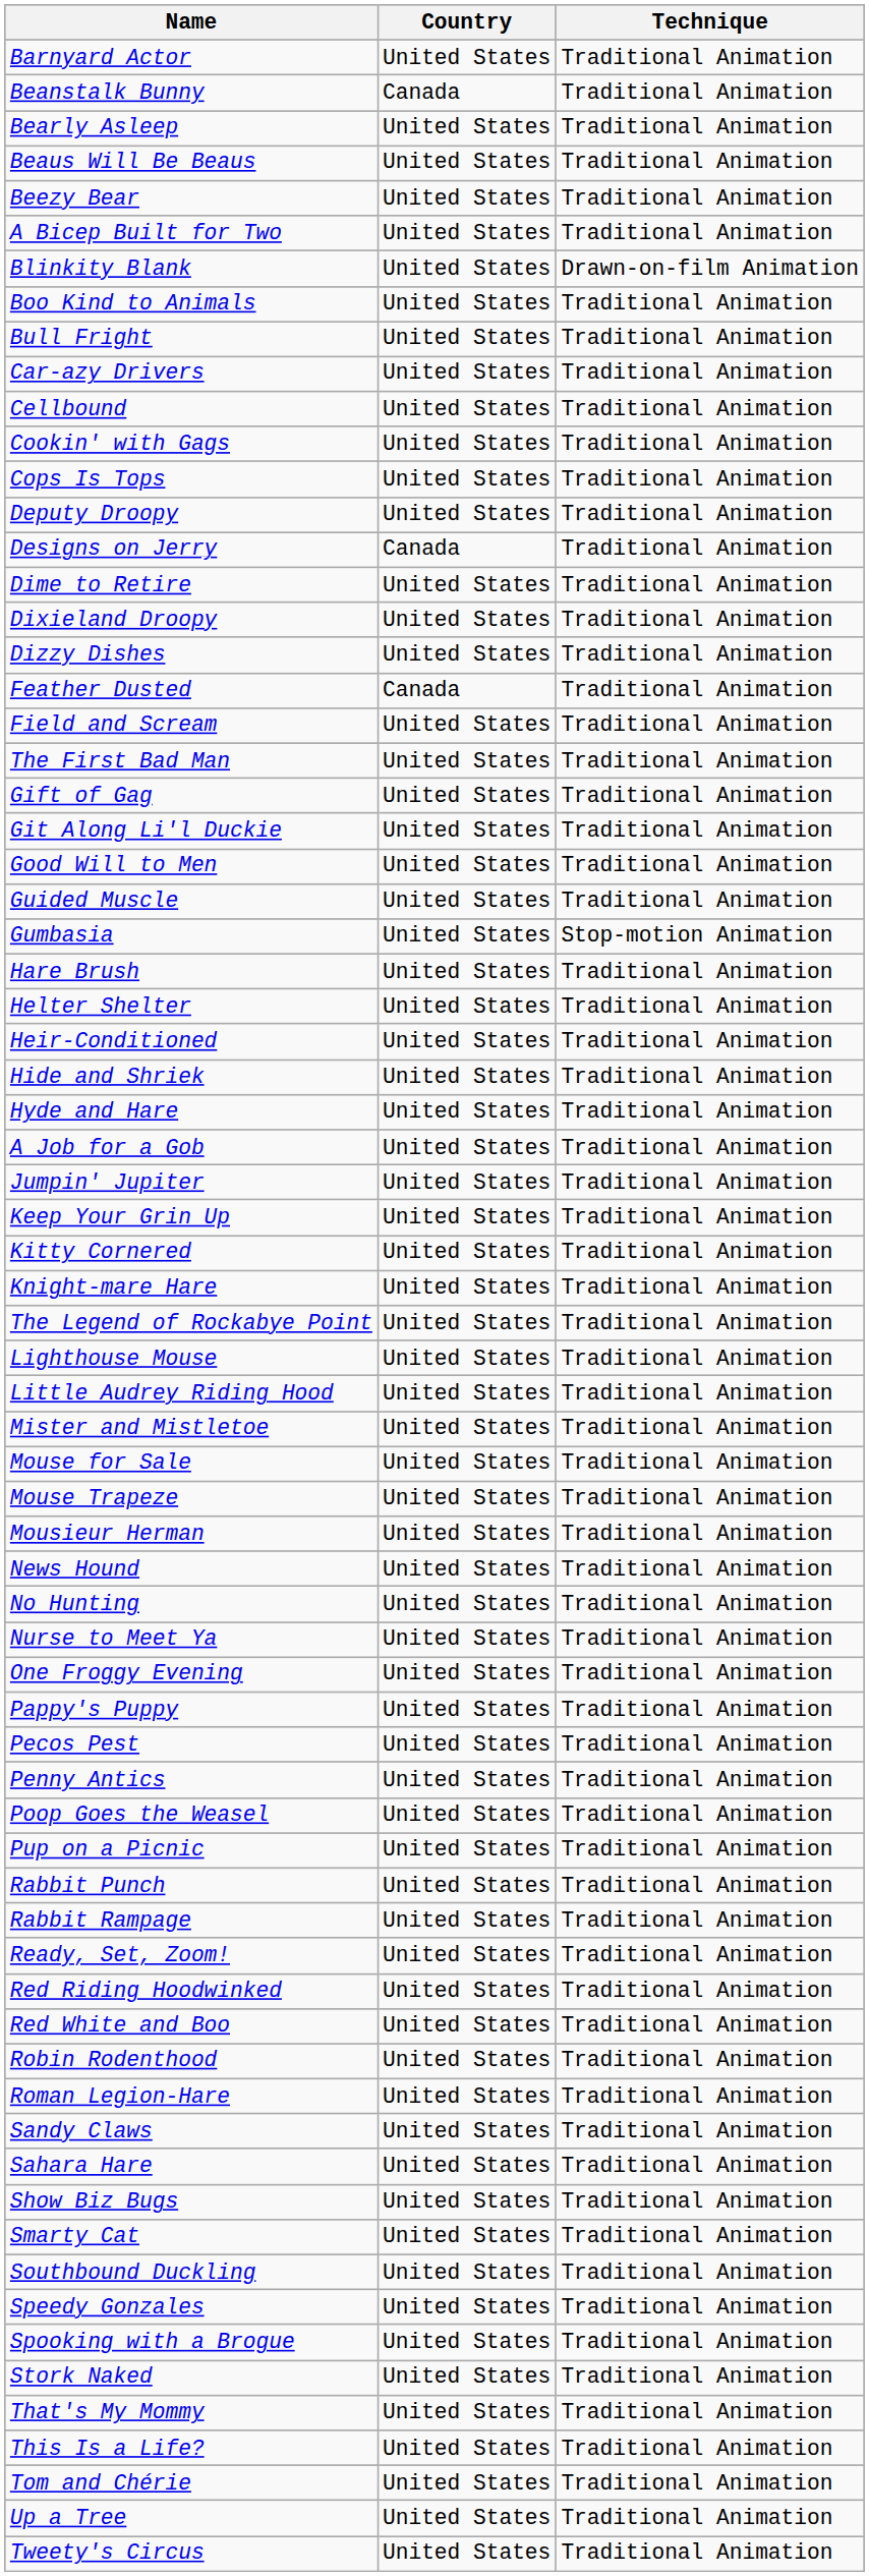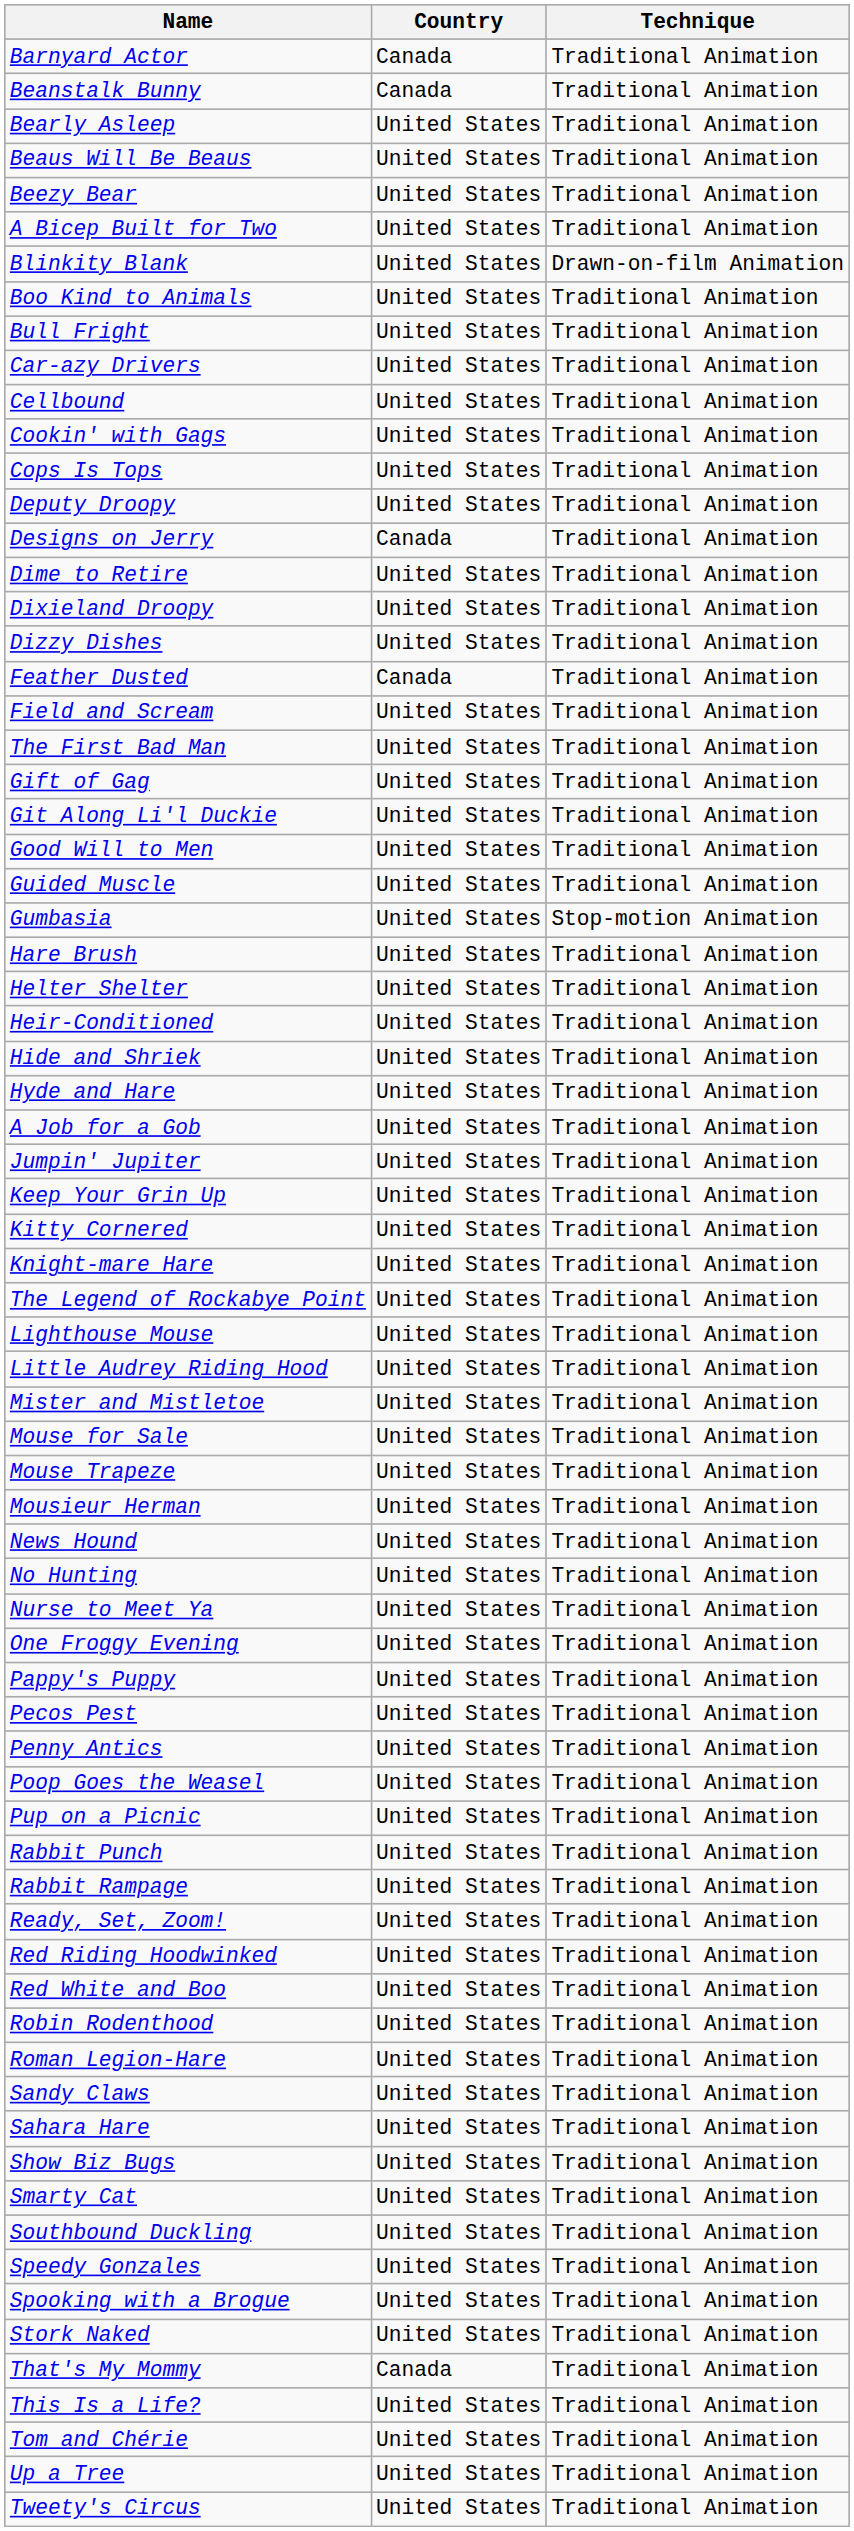 <table class="wikitable sortable">
 <tr>
 <th>Name</th>
 <th>Country</th>
 <th>Technique</th>
 </tr>
 <tr>
 <td><em><a href='#'>Barnyard Actor</a></em></td>
-<td>United States</td>
+<td>Canada</td>
 <td>Traditional Animation</td>
 </tr>
 <tr>
 <td><em><a href='#'>Beanstalk Bunny</a></em></td>
 <td>Canada</td>
 <td>Traditional Animation</td>
 </tr>
 <tr>
 <td><em><a href='#'>Bearly Asleep</a></em></td>
 <td>United States</td>
 <td>Traditional Animation</td>
 </tr>
 <tr>
 <td><em><a href='#'>Beaus Will Be Beaus</a></em></td>
 <td>United States</td>
 <td>Traditional Animation</td>
 </tr>
 <tr>
 <td><em><a href='#'>Beezy Bear</a></em></td>
 <td>United States</td>
 <td>Traditional Animation</td>
 </tr>
 <tr>
 <td><em><a href='#'>A Bicep Built for Two</a></em></td>
 <td>United States</td>
 <td>Traditional Animation</td>
 </tr>
 <tr>
 <td><em><a href='#'>Blinkity Blank</a></em></td>
 <td>United States</td>
 <td>Drawn-on-film Animation</td>
 </tr>
 <tr>
 <td><em><a href='#'>Boo Kind to Animals</a></em></td>
 <td>United States</td>
 <td>Traditional Animation</td>
 </tr>
 <tr>
 <td><em><a href='#'>Bull Fright</a></em></td>
 <td>United States</td>
 <td>Traditional Animation</td>
 </tr>
 <tr>
 <td><em><a href='#'>Car-azy Drivers</a></em></td>
 <td>United States</td>
 <td>Traditional Animation</td>
 </tr>
 <tr>
 <td><em><a href='#'>Cellbound</a></em></td>
 <td>United States</td>
 <td>Traditional Animation</td>
 </tr>
 <tr>
 <td><em><a href='#'>Cookin' with Gags</a></em></td>
 <td>United States</td>
 <td>Traditional Animation</td>
 </tr>
 <tr>
 <td><em><a href='#'>Cops Is Tops</a></em></td>
 <td>United States</td>
 <td>Traditional Animation</td>
 </tr>
 <tr>
 <td><em><a href='#'>Deputy Droopy</a></em></td>
 <td>United States</td>
 <td>Traditional Animation</td>
 </tr>
 <tr>
 <td><em><a href='#'>Designs on Jerry</a></em></td>
 <td>Canada</td>
 <td>Traditional Animation</td>
 </tr>
 <tr>
 <td><em><a href='#'>Dime to Retire</a></em></td>
 <td>United States</td>
 <td>Traditional Animation</td>
 </tr>
 <tr>
 <td><em><a href='#'>Dixieland Droopy</a></em></td>
 <td>United States</td>
 <td>Traditional Animation</td>
 </tr>
 <tr>
 <td><em><a href='#'>Dizzy Dishes</a></em></td>
 <td>United States</td>
 <td>Traditional Animation</td>
 </tr>
 <tr>
 <td><em><a href='#'>Feather Dusted</a></em></td>
 <td>Canada</td>
 <td>Traditional Animation</td>
 </tr>
 <tr>
 <td><em><a href='#'>Field and Scream</a></em></td>
 <td>United States</td>
 <td>Traditional Animation</td>
 </tr>
 <tr>
 <td><em><a href='#'>The First Bad Man</a></em></td>
 <td>United States</td>
 <td>Traditional Animation</td>
 </tr>
 <tr>
 <td><em><a href='#'>Gift of Gag</a></em></td>
 <td>United States</td>
 <td>Traditional Animation</td>
 </tr>
 <tr>
 <td><em><a href='#'>Git Along Li'l Duckie</a></em></td>
 <td>United States</td>
 <td>Traditional Animation</td>
 </tr>
 <tr>
 <td><em><a href='#'>Good Will to Men</a></em></td>
 <td>United States</td>
 <td>Traditional Animation</td>
 </tr>
 <tr>
 <td><em><a href='#'>Guided Muscle</a></em></td>
 <td>United States</td>
 <td>Traditional Animation</td>
 </tr>
 <tr>
 <td><em><a href='#'>Gumbasia</a></em></td>
 <td>United States</td>
 <td>Stop-motion Animation</td>
 </tr>
 <tr>
 <td><em><a href='#'>Hare Brush</a></em></td>
 <td>United States</td>
 <td>Traditional Animation</td>
 </tr>
 <tr>
 <td><em><a href='#'>Helter Shelter</a></em></td>
 <td>United States</td>
 <td>Traditional Animation</td>
 </tr>
 <tr>
 <td><em><a href='#'>Heir-Conditioned</a></em></td>
 <td>United States</td>
 <td>Traditional Animation</td>
 </tr>
 <tr>
 <td><em><a href='#'>Hide and Shriek</a></em></td>
 <td>United States</td>
 <td>Traditional Animation</td>
 </tr>
 <tr>
 <td><em><a href='#'>Hyde and Hare</a></em></td>
 <td>United States</td>
 <td>Traditional Animation</td>
 </tr>
 <tr>
 <td><em><a href='#'>A Job for a Gob</a></em></td>
 <td>United States</td>
 <td>Traditional Animation</td>
 </tr>
 <tr>
 <td><em><a href='#'>Jumpin' Jupiter</a></em></td>
 <td>United States</td>
 <td>Traditional Animation</td>
 </tr>
 <tr>
 <td><em><a href='#'>Keep Your Grin Up</a></em></td>
 <td>United States</td>
 <td>Traditional Animation</td>
 </tr>
 <tr>
 <td><em><a href='#'>Kitty Cornered</a></em></td>
 <td>United States</td>
 <td>Traditional Animation</td>
 </tr>
 <tr>
 <td><em><a href='#'>Knight-mare Hare</a></em></td>
 <td>United States</td>
 <td>Traditional Animation</td>
 </tr>
 <tr>
 <td><em><a href='#'>The Legend of Rockabye Point</a></em></td>
 <td>United States</td>
 <td>Traditional Animation</td>
 </tr>
 <tr>
 <td><em><a href='#'>Lighthouse Mouse</a></em></td>
 <td>United States</td>
 <td>Traditional Animation</td>
 </tr>
 <tr>
 <td><em><a href='#'>Little Audrey Riding Hood</a></em></td>
 <td>United States</td>
 <td>Traditional Animation</td>
 </tr>
 <tr>
 <td><em><a href='#'>Mister and Mistletoe</a></em></td>
 <td>United States</td>
 <td>Traditional Animation</td>
 </tr>
 <tr>
 <td><em><a href='#'>Mouse for Sale</a></em></td>
 <td>United States</td>
 <td>Traditional Animation</td>
 </tr>
 <tr>
 <td><em><a href='#'>Mouse Trapeze</a></em></td>
 <td>United States</td>
 <td>Traditional Animation</td>
 </tr>
 <tr>
 <td><em><a href='#'>Mousieur Herman</a></em></td>
 <td>United States</td>
 <td>Traditional Animation</td>
 </tr>
 <tr>
 <td><em><a href='#'>News Hound</a></em></td>
 <td>United States</td>
 <td>Traditional Animation</td>
 </tr>
 <tr>
 <td><em><a href='#'>No Hunting</a></em></td>
 <td>United States</td>
 <td>Traditional Animation</td>
 </tr>
 <tr>
 <td><em><a href='#'>Nurse to Meet Ya</a></em></td>
 <td>United States</td>
 <td>Traditional Animation</td>
 </tr>
 <tr>
 <td><em><a href='#'>One Froggy Evening</a></em></td>
 <td>United States</td>
 <td>Traditional Animation</td>
 </tr>
 <tr>
 <td><em><a href='#'>Pappy's Puppy</a></em></td>
 <td>United States</td>
 <td>Traditional Animation</td>
 </tr>
 <tr>
 <td><em><a href='#'>Pecos Pest</a></em></td>
 <td>United States</td>
 <td>Traditional Animation</td>
 </tr>
 <tr>
 <td><em><a href='#'>Penny Antics</a></em></td>
 <td>United States</td>
 <td>Traditional Animation</td>
 </tr>
 <tr>
 <td><em><a href='#'>Poop Goes the Weasel</a></em></td>
 <td>United States</td>
 <td>Traditional Animation</td>
 </tr>
 <tr>
 <td><em><a href='#'>Pup on a Picnic</a></em></td>
 <td>United States</td>
 <td>Traditional Animation</td>
 </tr>
 <tr>
 <td><em><a href='#'>Rabbit Punch</a></em></td>
 <td>United States</td>
 <td>Traditional Animation</td>
 </tr>
 <tr>
 <td><em><a href='#'>Rabbit Rampage</a></em></td>
 <td>United States</td>
 <td>Traditional Animation</td>
 </tr>
 <tr>
 <td><em><a href='#'>Ready, Set, Zoom!</a></em></td>
 <td>United States</td>
 <td>Traditional Animation</td>
 </tr>
 <tr>
 <td><em><a href='#'>Red Riding Hoodwinked</a></em></td>
 <td>United States</td>
 <td>Traditional Animation</td>
 </tr>
 <tr>
 <td><em><a href='#'>Red White and Boo</a></em></td>
 <td>United States</td>
 <td>Traditional Animation</td>
 </tr>
 <tr>
 <td><em><a href='#'>Robin Rodenthood</a></em></td>
 <td>United States</td>
 <td>Traditional Animation</td>
 </tr>
 <tr>
 <td><em><a href='#'>Roman Legion-Hare</a></em></td>
 <td>United States</td>
 <td>Traditional Animation</td>
 </tr>
 <tr>
 <td><em><a href='#'>Sandy Claws</a></em></td>
 <td>United States</td>
 <td>Traditional Animation</td>
 </tr>
 <tr>
 <td><em><a href='#'>Sahara Hare</a></em></td>
 <td>United States</td>
 <td>Traditional Animation</td>
 </tr>
 <tr>
 <td><em><a href='#'>Show Biz Bugs</a></em></td>
 <td>United States</td>
 <td>Traditional Animation</td>
 </tr>
 <tr>
 <td><em><a href='#'>Smarty Cat</a></em></td>
 <td>United States</td>
 <td>Traditional Animation</td>
 </tr>
 <tr>
 <td><em><a href='#'>Southbound Duckling</a></em></td>
 <td>United States</td>
 <td>Traditional Animation</td>
 </tr>
 <tr>
 <td><em><a href='#'>Speedy Gonzales</a></em></td>
 <td>United States</td>
 <td>Traditional Animation</td>
 </tr>
 <tr>
 <td><em><a href='#'>Spooking with a Brogue</a></em></td>
 <td>United States</td>
 <td>Traditional Animation</td>
 </tr>
 <tr>
 <td><em><a href='#'>Stork Naked</a></em></td>
 <td>United States</td>
 <td>Traditional Animation</td>
 </tr>
 <tr>
 <td><em><a href='#'>That's My Mommy</a></em></td>
-<td>United States</td>
+<td>Canada</td>
 <td>Traditional Animation</td>
 </tr>
 <tr>
 <td><em><a href='#'>This Is a Life?</a></em></td>
 <td>United States</td>
 <td>Traditional Animation</td>
 </tr>
 <tr>
 <td><em><a href='#'>Tom and Chérie</a></em></td>
 <td>United States</td>
 <td>Traditional Animation</td>
 </tr>
 <tr>
 <td><em><a href='#'>Up a Tree</a></em></td>
 <td>United States</td>
 <td>Traditional Animation</td>
 </tr>
 <tr>
 <td><em><a href='#'>Tweety's Circus</a></em></td>
 <td>United States</td>
 <td>Traditional Animation</td>
 </tr>
 </table>
